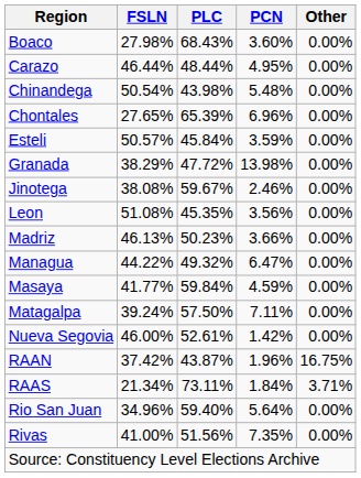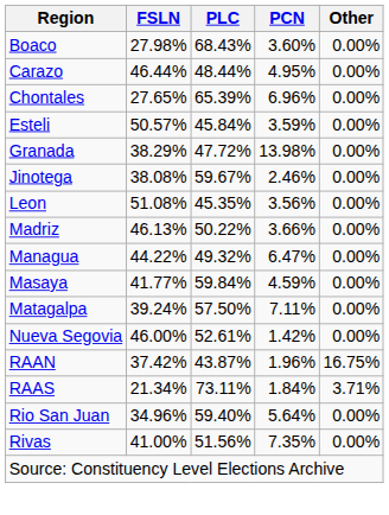 <table class="wikitable sortable" style=text-align:right>
 <tr>
 <th>Region</th>
 <th><a href='#'>FSLN</a></th>
 <th><a href='#'>PLC</a></th>
 <th><a href='#'>PCN</a></th>
 <th>Other</th>
 </tr>
 <tr>
 <td align=left><a href='#'>Boaco</a></td>
 <td>27.98%</td>
 <td>68.43%</td>
 <td>3.60%</td>
 <td>0.00%</td>
 </tr>
 <tr>
 <td align=left><a href='#'>Carazo</a></td>
 <td>46.44%</td>
 <td>48.44%</td>
 <td>4.95%</td>
-<td>0.00%</td>
-</tr>
-<tr>
-<td align=left><a href='#'>Chinandega</a></td>
-<td>50.54%</td>
-<td>43.98%</td>
-<td>5.48%</td>
 <td>0.00%</td>
 </tr>
 <tr>
 <td align=left><a href='#'>Chontales</a></td>
 <td>27.65%</td>
 <td>65.39%</td>
 <td>6.96%</td>
 <td>0.00%</td>
 </tr>
 <tr>
 <td align=left><a href='#'>Esteli</a></td>
 <td>50.57%</td>
 <td>45.84%</td>
 <td>3.59%</td>
 <td>0.00%</td>
 </tr>
 <tr>
 <td align=left><a href='#'>Granada</a></td>
 <td>38.29%</td>
 <td>47.72%</td>
 <td>13.98%</td>
 <td>0.00%</td>
 </tr>
 <tr>
 <td align=left><a href='#'>Jinotega</a></td>
 <td>38.08%</td>
 <td>59.67%</td>
 <td>2.46%</td>
 <td>0.00%</td>
 </tr>
 <tr>
 <td align=left><a href='#'>Leon</a></td>
 <td>51.08%</td>
 <td>45.35%</td>
 <td>3.56%</td>
 <td>0.00%</td>
 </tr>
 <tr>
 <td align=left><a href='#'>Madriz</a></td>
 <td>46.13%</td>
-<td>50.23%</td>
+<td>50.22%</td>
 <td>3.66%</td>
 <td>0.00%</td>
 </tr>
 <tr>
 <td align=left><a href='#'>Managua</a></td>
 <td>44.22%</td>
 <td>49.32%</td>
 <td>6.47%</td>
 <td>0.00%</td>
 </tr>
 <tr>
 <td align=left><a href='#'>Masaya</a></td>
 <td>41.77%</td>
 <td>59.84%</td>
 <td>4.59%</td>
 <td>0.00%</td>
 </tr>
 <tr>
 <td align=left><a href='#'>Matagalpa</a></td>
 <td>39.24%</td>
 <td>57.50%</td>
 <td>7.11%</td>
 <td>0.00%</td>
 </tr>
 <tr>
 <td align=left><a href='#'>Nueva Segovia</a></td>
 <td>46.00%</td>
 <td>52.61%</td>
 <td>1.42%</td>
 <td>0.00%</td>
 </tr>
 <tr>
 <td align=left><a href='#'>RAAN</a></td>
 <td>37.42%</td>
 <td>43.87%</td>
 <td>1.96%</td>
 <td>16.75%</td>
 </tr>
 <tr>
 <td align=left><a href='#'>RAAS</a></td>
 <td>21.34%</td>
 <td>73.11%</td>
 <td>1.84%</td>
 <td>3.71%</td>
 </tr>
 <tr>
 <td align=left><a href='#'>Rio San Juan</a></td>
 <td>34.96%</td>
 <td>59.40%</td>
 <td>5.64%</td>
 <td>0.00%</td>
 </tr>
 <tr>
 <td align=left><a href='#'>Rivas</a></td>
 <td>41.00%</td>
 <td>51.56%</td>
 <td>7.35%</td>
 <td>0.00%</td>
 </tr>
 <tr class=sortbottom>
 <td align=left colspan="5">Source: Constituency Level Elections Archive</td>
 </tr>
 </table>
